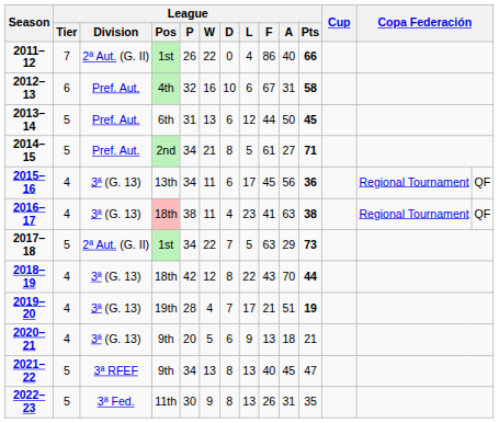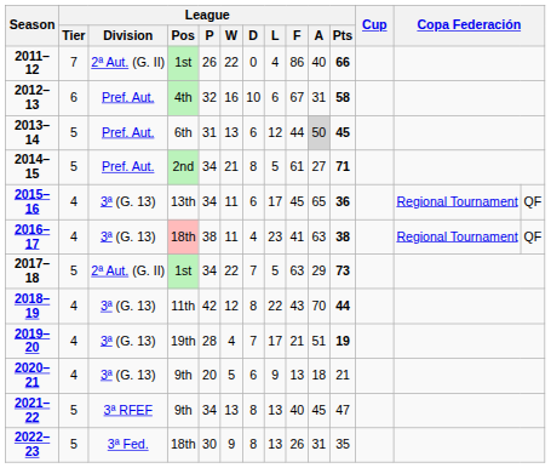 <table class="wikitable" style="text-align:center">
 <tr>
 <th rowspan=2 width=60>Season</th>
 <th colspan=10>League</th>
 <th rowspan=2 width=40><a href='#'>Cup</a></th>
 <th rowspan=2 colspan=2><a href='#'>Copa Federación</a></th>
 </tr>
 <tr>
 <th>Tier</th>
 <th>Division</th>
 <th>Pos</th>
 <th width=20>P</th>
 <th width=20>W</th>
 <th width=20>D</th>
 <th width=20>L</th>
 <th width=20>F</th>
 <th width=20>A</th>
 <th width=20>Pts</th>
 </tr>
 <tr>
 <td><strong>2011–12</strong></td>
 <td>7</td>
 <td><a href='#'>2ª Aut.</a> (G. II)</td>
 <td bgcolor=#BBF3BB>1st</td>
 <td>26</td>
 <td>22</td>
 <td>0</td>
 <td>4</td>
 <td>86</td>
 <td>40</td>
 <td><strong>66</strong></td>
 <td></td>
 <td colspan=2></td>
 </tr>
 <tr>
 <td><strong>2012–13</strong></td>
 <td>6</td>
 <td><a href='#'>Pref. Aut.</a></td>
 <td bgcolor=#BBF3BB>4th</td>
 <td>32</td>
 <td>16</td>
 <td>10</td>
 <td>6</td>
 <td>67</td>
 <td>31</td>
 <td><strong>58</strong></td>
 <td></td>
 <td colspan=2></td>
 </tr>
 <tr>
 <td><strong>2013–14</strong></td>
 <td>5</td>
 <td><a href='#'>Pref. Aut.</a></td>
 <td>6th</td>
 <td>31</td>
 <td>13</td>
 <td>6</td>
 <td>12</td>
 <td>44</td>
-<td>50</td>
+<td style="background: lightgrey;">50</td>
 <td><strong>45</strong></td>
 <td></td>
 <td colspan=2></td>
 </tr>
 <tr>
 <td><strong>2014–15</strong></td>
 <td>5</td>
 <td><a href='#'>Pref. Aut.</a></td>
 <td bgcolor=#BBF3BB>2nd</td>
 <td>34</td>
 <td>21</td>
 <td>8</td>
 <td>5</td>
 <td>61</td>
 <td>27</td>
 <td><strong>71</strong></td>
 <td></td>
 <td colspan=2></td>
 </tr>
 <tr>
 <td><strong><a href='#'>2015–16</a></strong></td>
 <td>4</td>
 <td><a href='#'>3ª</a> (G. 13)</td>
 <td>13th</td>
 <td>34</td>
 <td>11</td>
 <td>6</td>
 <td>17</td>
 <td>45</td>
-<td>56</td>
+<td>65</td>
 <td><strong>36</strong></td>
 <td></td>
 <td><a href='#'>Regional Tournament</a></td>
 <td>QF</td>
 </tr>
 <tr>
 <td><strong><a href='#'>2016–17</a></strong></td>
 <td>4</td>
 <td><a href='#'>3ª</a> (G. 13)</td>
 <td bgcolor=#FFBBBB>18th</td>
 <td>38</td>
 <td>11</td>
 <td>4</td>
 <td>23</td>
 <td>41</td>
 <td>63</td>
 <td><strong>38</strong></td>
 <td></td>
 <td><a href='#'>Regional Tournament</a></td>
 <td>QF</td>
 </tr>
 <tr>
 <td><strong>2017–18</strong></td>
 <td>5</td>
 <td><a href='#'>2ª Aut.</a> (G. II)</td>
 <td bgcolor=#BBF3BB>1st</td>
 <td>34</td>
 <td>22</td>
 <td>7</td>
 <td>5</td>
 <td>63</td>
 <td>29</td>
 <td><strong>73</strong></td>
 <td></td>
 <td colspan=2></td>
 </tr>
 <tr>
 <td><strong><a href='#'>2018–19</a></strong></td>
 <td>4</td>
 <td><a href='#'>3ª</a> (G. 13)</td>
-<td>18th</td>
+<td>11th</td>
 <td>42</td>
 <td>12</td>
 <td>8</td>
 <td>22</td>
 <td>43</td>
 <td>70</td>
 <td><strong>44</strong></td>
 <td></td>
 <td colspan=2></td>
 </tr>
 <tr>
 <td><strong><a href='#'>2019–20</a></strong></td>
 <td>4</td>
 <td><a href='#'>3ª</a> (G. 13)</td>
 <td>19th</td>
 <td>28</td>
 <td>4</td>
 <td>7</td>
 <td>17</td>
 <td>21</td>
 <td>51</td>
 <td><strong>19</strong></td>
 <td></td>
 <td colspan=2></td>
 </tr>
 <tr>
 <td><strong><a href='#'>2020–21</a></strong></td>
 <td>4</td>
 <td><a href='#'>3ª</a> (G. 13)</td>
 <td>9th</td>
 <td>20</td>
 <td>5</td>
 <td>6</td>
 <td>9</td>
 <td>13</td>
 <td>18</td>
 <td>21</td>
 <td></td>
 <td colspan=2></td>
 </tr>
 <tr>
 <td><strong><a href='#'>2021–22</a></strong></td>
 <td>5</td>
 <td><a href='#'>3ª RFEF</a></td>
 <td>9th</td>
 <td>34</td>
 <td>13</td>
 <td>8</td>
 <td>13</td>
 <td>40</td>
 <td>45</td>
 <td>47</td>
 <td></td>
 <td colspan=2></td>
 </tr>
 <tr>
 <td><strong><a href='#'>2022–23</a></strong></td>
 <td>5</td>
 <td><a href='#'>3ª Fed.</a></td>
-<td>11th</td>
+<td>18th</td>
 <td>30</td>
 <td>9</td>
 <td>8</td>
 <td>13</td>
 <td>26</td>
 <td>31</td>
 <td>35</td>
 <td></td>
 <td colspan=2></td>
 </tr>
 </table>
